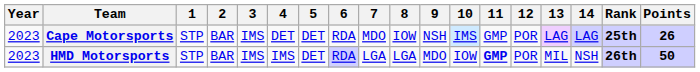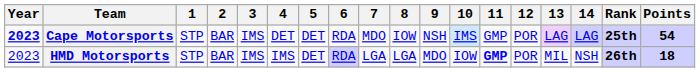 <table class="wikitable" style="text-align:center; font-size:85%">
 <tr>
 <th>Year</th>
 <th>Team</th>
 <th>1</th>
 <th>2</th>
 <th>3</th>
 <th>4</th>
 <th>5</th>
 <th>6</th>
 <th>7</th>
 <th>8</th>
 <th>9</th>
 <th>10</th>
 <th>11</th>
 <th>12</th>
 <th>13</th>
 <th>14</th>
 <th>Rank</th>
 <th>Points</th>
 </tr>
 <tr>
-<td><a href='#'>2023</a></td>
+<td><strong><a href='#'>2023</a></strong></td>
 <th nowrap><a href='#'>Cape Motorsports</a></th>
 <td style="background:;"><a href='#'>STP</a><br></td>
 <td style="background:#;"><a href='#'>BAR</a><br></td>
 <td style="background:;"><a href='#'>IMS</a><br></td>
 <td style="background:#;"><a href='#'>DET</a><br></td>
 <td style="background:#;"><a href='#'>DET</a><br></td>
 <td style="background:#;"><a href='#'>RDA</a><br></td>
 <td style="background:#;"><a href='#'>MDO</a><br></td>
 <td style="background:#;"><a href='#'>IOW</a><br></td>
 <td style="background:#;"><a href='#'>NSH</a><br></td>
 <td style="background:#CFEAFF;"><a href='#'>IMS</a><br></td>
 <td style="background:#;"><a href='#'>GMP</a><br></td>
 <td style="background:#;"><a href='#'>POR</a><br></td>
 <td style="background:#EFCFFF;"><a href='#'>LAG</a><br></td>
 <td style="background:#CFCFFF;"><a href='#'>LAG</a><br></td>
 <th style="background:#CFCFFF;">25th</th>
-<th style="background:#CFCFFF;">26</th>
+<th style="background:#CFCFFF;">54</th>
 </tr>
 <tr>
 <td><a href='#'>2023</a></td>
 <th nowrap><a href='#'>HMD Motorsports</a></th>
 <td><a href='#'>STP</a></td>
 <td><a href='#'>BAR</a></td>
 <td><a href='#'>IMS</a></td>
 <td><a href='#'>IMS</a></td>
 <td><a href='#'>DET</a></td>
 <td style="background:#CFCFFF;"><a href='#'>RDA</a><br></td>
 <td><a href='#'>LGA</a></td>
 <td><a href='#'>LGA</a></td>
 <td><a href='#'>MDO</a></td>
 <td><a href='#'>IOW</a></td>
 <td><strong><a href='#'>GMP</a></strong></td>
 <td><a href='#'>POR</a></td>
 <td><a href='#'>MIL</a></td>
 <td><a href='#'>NSH</a></td>
 <th style="background:#CFCFFF;">26th</th>
-<th style="background:#CFCFFF;">50</th>
+<th style="background:#CFCFFF;">18</th>
 </tr>
 </table>
